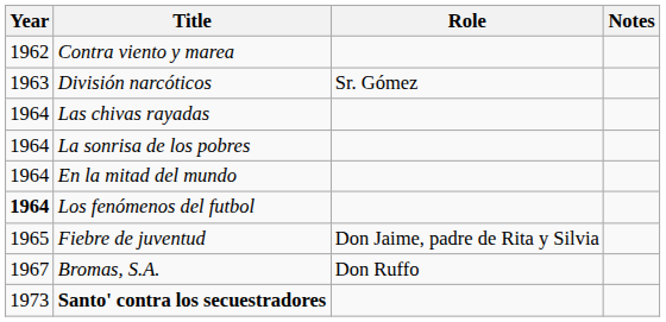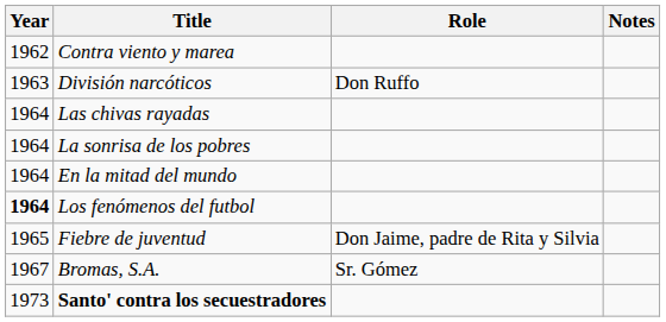 <table class="wikitable">
 <tr>
 <th>Year</th>
 <th>Title</th>
 <th>Role</th>
 <th>Notes</th>
 </tr>
 <tr>
 <td>1962</td>
 <td><em>Contra viento y marea</em></td>
 <td></td>
 <td></td>
 </tr>
 <tr>
 <td>1963</td>
 <td><em>División narcóticos</em></td>
-<td>Sr. Gómez</td>
+<td>Don Ruffo</td>
 <td></td>
 </tr>
 <tr>
 <td>1964</td>
 <td><em>Las chivas rayadas</em></td>
 <td></td>
 <td></td>
 </tr>
 <tr>
 <td>1964</td>
 <td><em>La sonrisa de los pobres</em></td>
 <td></td>
 <td></td>
 </tr>
 <tr>
 <td>1964</td>
 <td><em>En la mitad del mundo</em></td>
 <td></td>
 <td></td>
 </tr>
 <tr>
 <td><strong>1964</strong></td>
 <td><em>Los fenómenos del futbol</em></td>
 <td></td>
 <td></td>
 </tr>
 <tr>
 <td>1965</td>
 <td><em>Fiebre de juventud</em></td>
 <td>Don Jaime, padre de Rita y Silvia</td>
 <td></td>
 </tr>
 <tr>
 <td>1967</td>
 <td><em>Bromas, S.A.</em></td>
-<td>Don Ruffo</td>
+<td>Sr. Gómez</td>
 <td></td>
 </tr>
 <tr>
 <td>1973</td>
 <td><strong>Santo' contra los secuestradores<em></td>
 <td></td>
 <td></td>
 </tr>
 </table>
